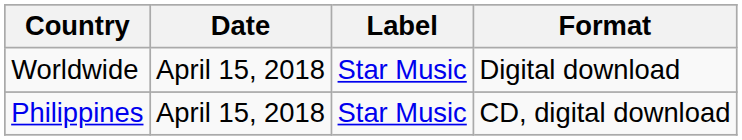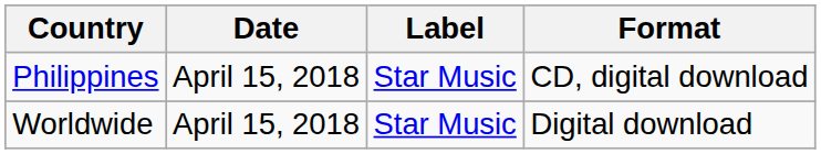 <table class="wikitable">
 <tr>
 <th>Country</th>
 <th>Date</th>
 <th>Label</th>
 <th>Format</th>
 </tr>
 <tr>
+<td><a href='#'>Philippines</a></td>
+<td>April 15, 2018</td>
+<td><a href='#'>Star Music</a></td>
+<td>CD, digital download</td>
+</tr>
+<tr>
 <td>Worldwide</td>
 <td>April 15, 2018</td>
 <td><a href='#'>Star Music</a></td>
 <td>Digital download</td>
 </tr>
-<tr>
-<td><a href='#'>Philippines</a></td>
-<td>April 15, 2018</td>
-<td><a href='#'>Star Music</a></td>
-<td>CD, digital download</td>
-</tr>
 </table>
